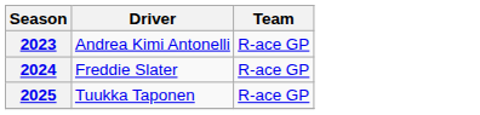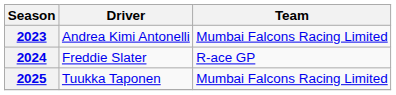 <table class="wikitable" style="font-size:85%; text-align:center">
 <tr>
 <th>Season</th>
 <th>Driver</th>
 <th>Team</th>
 </tr>
 <tr>
 <th><a href='#'>2023</a></th>
 <td align=left> <a href='#'>Andrea Kimi Antonelli</a></td>
-<td align=left> <a href='#'>R-ace GP</a></td>
+<td align=left> <a href='#'>Mumbai Falcons Racing Limited</a></td>
 </tr>
 <tr>
 <th><a href='#'>2024</a></th>
 <td align=left> <a href='#'>Freddie Slater</a></td>
 <td align=left> <a href='#'>R-ace GP</a></td>
 </tr>
 <tr>
 <th><a href='#'>2025</a></th>
 <td align=left> <a href='#'>Tuukka Taponen</a></td>
-<td align=left> <a href='#'>R-ace GP</a></td>
+<td align=left> <a href='#'>Mumbai Falcons Racing Limited</a></td>
 </tr>
 <tr>
 </tr>
 </table>
